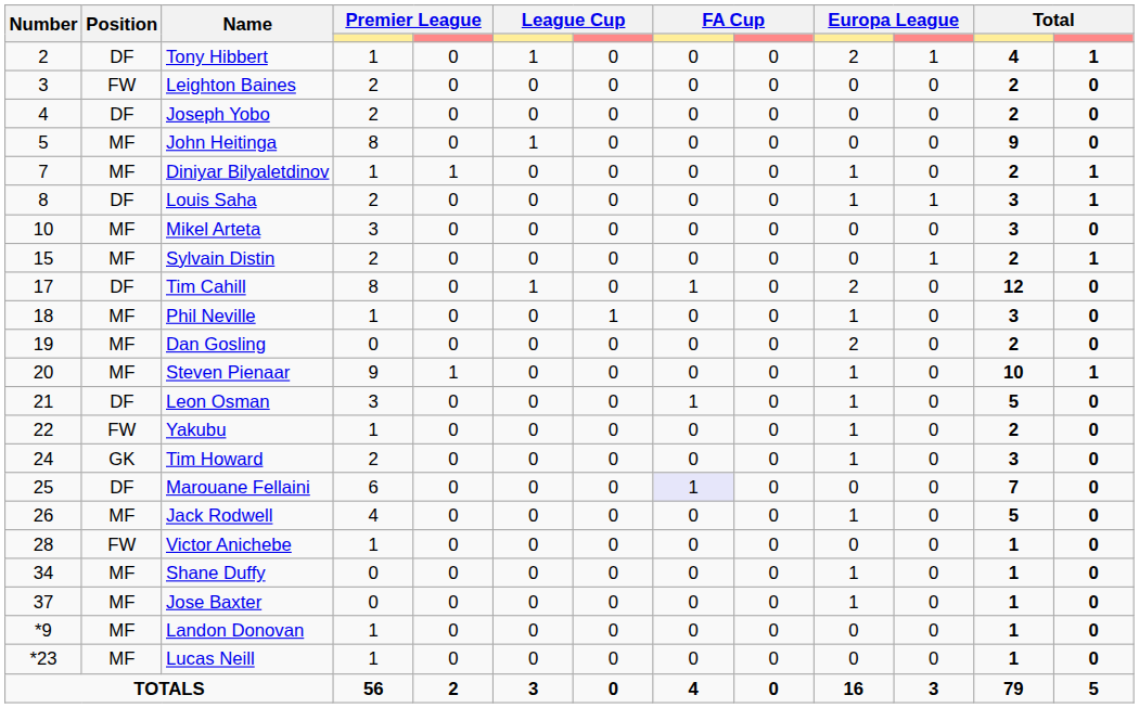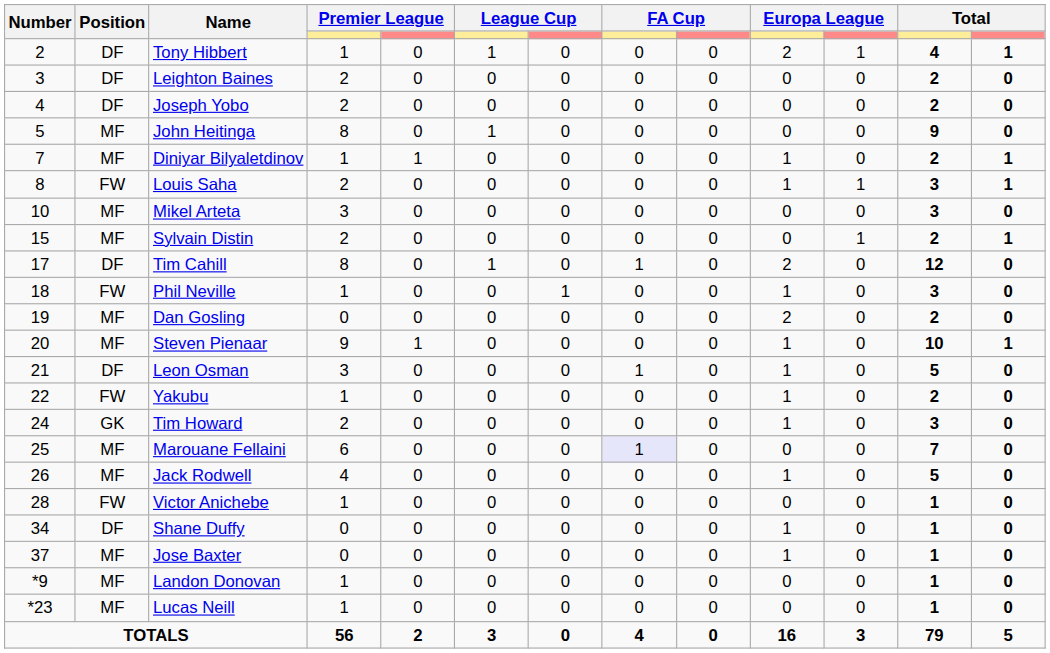 <table class="wikitable" style="font-size: 95%; text-align: center;">
 <tr>
 <th rowspan=2>Number</th>
 <th rowspan=2>Position</th>
 <th rowspan=2>Name</th>
 <th colspan=2><a href='#'>Premier League</a></th>
 <th colspan=2><a href='#'>League Cup</a></th>
 <th colspan=2><a href='#'>FA Cup</a></th>
 <th colspan=2><a href='#'>Europa League</a></th>
 <th colspan=2>Total</th>
 </tr>
 <tr>
 <th style="width:60px; background:#fe9;"></th>
 <th style="width:60px; background:#ff8888;"></th>
 <th style="width:60px; background:#fe9;"></th>
 <th style="width:60px; background:#ff8888;"></th>
 <th style="width:60px; background:#fe9;"></th>
 <th style="width:60px; background:#ff8888;"></th>
 <th style="width:60px; background:#fe9;"></th>
 <th style="width:60px; background:#ff8888;"></th>
 <th style="width:60px; background:#fe9;"></th>
 <th style="width:60px; background:#ff8888;"></th>
 </tr>
 <tr>
 <td>2</td>
 <td>DF</td>
 <td align=left><a href='#'>Tony Hibbert</a></td>
 <td>1</td>
 <td>0</td>
 <td>1</td>
 <td>0</td>
 <td>0</td>
 <td>0</td>
 <td>2</td>
 <td>1</td>
 <td><strong>4</strong></td>
 <td><strong>1</strong></td>
 </tr>
 <tr>
 <td>3</td>
-<td>FW</td>
+<td>DF</td>
 <td align=left><a href='#'>Leighton Baines</a></td>
 <td>2</td>
 <td>0</td>
 <td>0</td>
 <td>0</td>
 <td>0</td>
 <td>0</td>
 <td>0</td>
 <td>0</td>
 <td><strong>2</strong></td>
 <td><strong>0</strong></td>
 </tr>
 <tr>
 <td>4</td>
 <td>DF</td>
 <td align=left><a href='#'>Joseph Yobo</a></td>
 <td>2</td>
 <td>0</td>
 <td>0</td>
 <td>0</td>
 <td>0</td>
 <td>0</td>
 <td>0</td>
 <td>0</td>
 <td><strong>2</strong></td>
 <td><strong>0</strong></td>
 </tr>
 <tr>
 <td>5</td>
 <td>MF</td>
 <td align=left><a href='#'>John Heitinga</a></td>
 <td>8</td>
 <td>0</td>
 <td>1</td>
 <td>0</td>
 <td>0</td>
 <td>0</td>
 <td>0</td>
 <td>0</td>
 <td><strong>9</strong></td>
 <td><strong>0</strong></td>
 </tr>
 <tr>
 <td>7</td>
 <td>MF</td>
 <td align=left><a href='#'>Diniyar Bilyaletdinov</a></td>
 <td>1</td>
 <td>1</td>
 <td>0</td>
 <td>0</td>
 <td>0</td>
 <td>0</td>
 <td>1</td>
 <td>0</td>
 <td><strong>2</strong></td>
 <td><strong>1</strong></td>
 </tr>
 <tr>
 <td>8</td>
-<td>DF</td>
+<td>FW</td>
 <td align=left><a href='#'>Louis Saha</a></td>
 <td>2</td>
 <td>0</td>
 <td>0</td>
 <td>0</td>
 <td>0</td>
 <td>0</td>
 <td>1</td>
 <td>1</td>
 <td><strong>3</strong></td>
 <td><strong>1</strong></td>
 </tr>
 <tr>
 <td>10</td>
 <td>MF</td>
 <td align=left><a href='#'>Mikel Arteta</a></td>
 <td>3</td>
 <td>0</td>
 <td>0</td>
 <td>0</td>
 <td>0</td>
 <td>0</td>
 <td>0</td>
 <td>0</td>
 <td><strong>3</strong></td>
 <td><strong>0</strong></td>
 </tr>
 <tr>
 <td>15</td>
 <td>MF</td>
 <td align=left><a href='#'>Sylvain Distin</a></td>
 <td>2</td>
 <td>0</td>
 <td>0</td>
 <td>0</td>
 <td>0</td>
 <td>0</td>
 <td>0</td>
 <td>1</td>
 <td><strong>2</strong></td>
 <td><strong>1</strong></td>
 </tr>
 <tr>
 <td>17</td>
 <td>DF</td>
 <td align=left><a href='#'>Tim Cahill</a></td>
 <td>8</td>
 <td>0</td>
 <td>1</td>
 <td>0</td>
 <td>1</td>
 <td>0</td>
 <td>2</td>
 <td>0</td>
 <td><strong>12</strong></td>
 <td><strong>0</strong></td>
 </tr>
 <tr>
 <td>18</td>
-<td>MF</td>
+<td>FW</td>
 <td align=left><a href='#'>Phil Neville</a></td>
 <td>1</td>
 <td>0</td>
 <td>0</td>
 <td>1</td>
 <td>0</td>
 <td>0</td>
 <td>1</td>
 <td>0</td>
 <td><strong>3</strong></td>
 <td><strong>0</strong></td>
 </tr>
 <tr>
 <td>19</td>
 <td>MF</td>
 <td align=left><a href='#'>Dan Gosling</a></td>
 <td>0</td>
 <td>0</td>
 <td>0</td>
 <td>0</td>
 <td>0</td>
 <td>0</td>
 <td>2</td>
 <td>0</td>
 <td><strong>2</strong></td>
 <td><strong>0</strong></td>
 </tr>
 <tr>
 <td>20</td>
 <td>MF</td>
 <td align=left><a href='#'>Steven Pienaar</a></td>
 <td>9</td>
 <td>1</td>
 <td>0</td>
 <td>0</td>
 <td>0</td>
 <td>0</td>
 <td>1</td>
 <td>0</td>
 <td><strong>10</strong></td>
 <td><strong>1</strong></td>
 </tr>
 <tr>
 <td>21</td>
 <td>DF</td>
 <td align=left><a href='#'>Leon Osman</a></td>
 <td>3</td>
 <td>0</td>
 <td>0</td>
 <td>0</td>
 <td>1</td>
 <td>0</td>
 <td>1</td>
 <td>0</td>
 <td><strong>5</strong></td>
 <td><strong>0</strong></td>
 </tr>
 <tr>
 <td>22</td>
 <td>FW</td>
 <td align=left><a href='#'>Yakubu</a></td>
 <td>1</td>
 <td>0</td>
 <td>0</td>
 <td>0</td>
 <td>0</td>
 <td>0</td>
 <td>1</td>
 <td>0</td>
 <td><strong>2</strong></td>
 <td><strong>0</strong></td>
 </tr>
 <tr>
 <td>24</td>
 <td>GK</td>
 <td align=left><a href='#'>Tim Howard</a></td>
 <td>2</td>
 <td>0</td>
 <td>0</td>
 <td>0</td>
 <td>0</td>
 <td>0</td>
 <td>1</td>
 <td>0</td>
 <td><strong>3</strong></td>
 <td><strong>0</strong></td>
 </tr>
 <tr>
 <td>25</td>
-<td>DF</td>
+<td>MF</td>
 <td align=left><a href='#'>Marouane Fellaini</a></td>
 <td>6</td>
 <td>0</td>
 <td>0</td>
 <td>0</td>
 <td style="background: lavender;">1</td>
 <td>0</td>
 <td>0</td>
 <td>0</td>
 <td><strong>7</strong></td>
 <td><strong>0</strong></td>
 </tr>
 <tr>
 <td>26</td>
 <td>MF</td>
 <td align=left><a href='#'>Jack Rodwell</a></td>
 <td>4</td>
 <td>0</td>
 <td>0</td>
 <td>0</td>
 <td>0</td>
 <td>0</td>
 <td>1</td>
 <td>0</td>
 <td><strong>5</strong></td>
 <td><strong>0</strong></td>
 </tr>
 <tr>
 <td>28</td>
 <td>FW</td>
 <td align=left><a href='#'>Victor Anichebe</a></td>
 <td>1</td>
 <td>0</td>
 <td>0</td>
 <td>0</td>
 <td>0</td>
 <td>0</td>
 <td>0</td>
 <td>0</td>
 <td><strong>1</strong></td>
 <td><strong>0</strong></td>
 </tr>
 <tr>
 <td>34</td>
-<td>MF</td>
+<td>DF</td>
 <td align=left><a href='#'>Shane Duffy</a></td>
 <td>0</td>
 <td>0</td>
 <td>0</td>
 <td>0</td>
 <td>0</td>
 <td>0</td>
 <td>1</td>
 <td>0</td>
 <td><strong>1</strong></td>
 <td><strong>0</strong></td>
 </tr>
 <tr>
 <td>37</td>
 <td>MF</td>
 <td align=left><a href='#'>Jose Baxter</a></td>
 <td>0</td>
 <td>0</td>
 <td>0</td>
 <td>0</td>
 <td>0</td>
 <td>0</td>
 <td>1</td>
 <td>0</td>
 <td><strong>1</strong></td>
 <td><strong>0</strong></td>
 </tr>
 <tr>
 <td>*9</td>
 <td>MF</td>
 <td align=left><a href='#'>Landon Donovan</a></td>
 <td>1</td>
 <td>0</td>
 <td>0</td>
 <td>0</td>
 <td>0</td>
 <td>0</td>
 <td>0</td>
 <td>0</td>
 <td><strong>1</strong></td>
 <td><strong>0</strong></td>
 </tr>
 <tr>
 <td>*23</td>
 <td>MF</td>
 <td align=left><a href='#'>Lucas Neill</a></td>
 <td>1</td>
 <td>0</td>
 <td>0</td>
 <td>0</td>
 <td>0</td>
 <td>0</td>
 <td>0</td>
 <td>0</td>
 <td><strong>1</strong></td>
 <td><strong>0</strong></td>
 </tr>
 <tr>
 <td colspan=3><strong>TOTALS</strong></td>
 <td><strong>56</strong></td>
 <td><strong>2</strong></td>
 <td><strong>3</strong></td>
 <td><strong>0</strong></td>
 <td><strong>4</strong></td>
 <td><strong>0</strong></td>
 <td><strong>16</strong></td>
 <td><strong>3</strong></td>
 <td><strong>79</strong></td>
 <td><strong>5</strong></td>
 </tr>
 </table>
